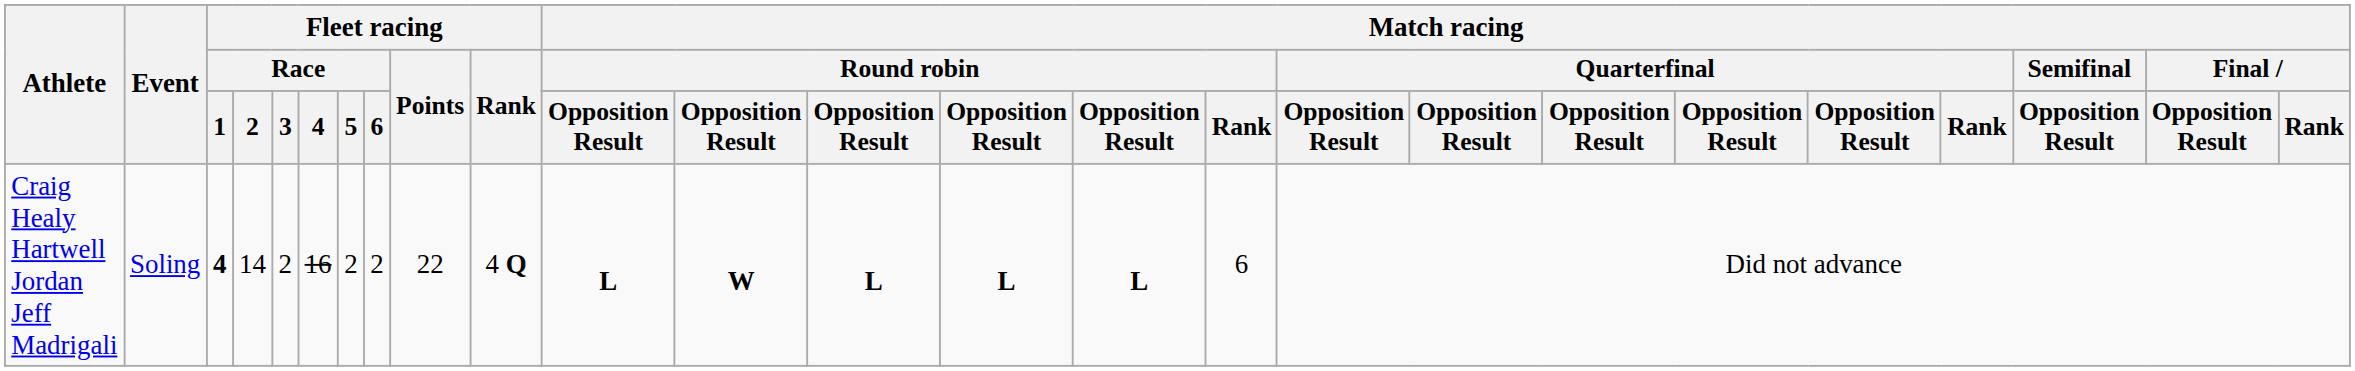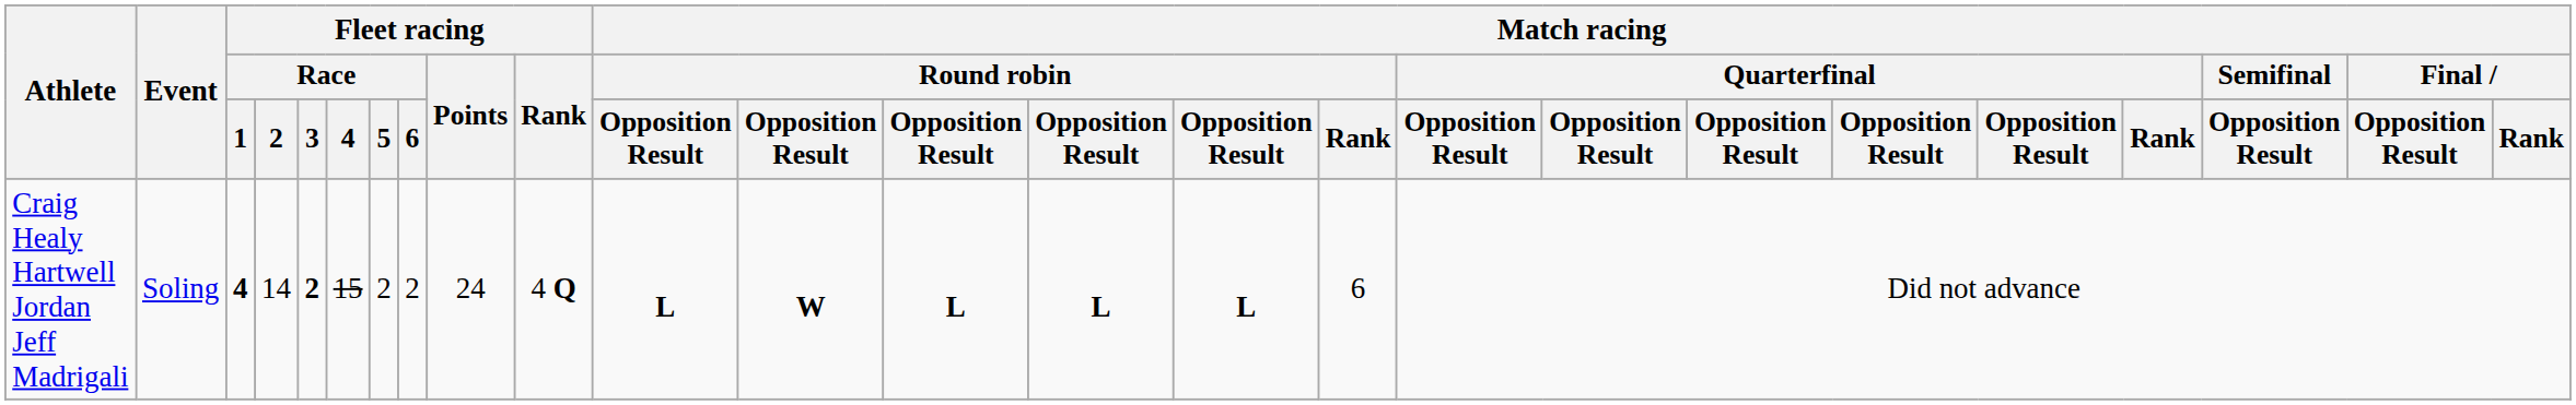 <table class=wikitable style=font-size:90%;text-align:center>
 <tr>
 <th rowspan=3>Athlete</th>
 <th rowspan=3>Event</th>
 <th colspan=8>Fleet racing</th>
 <th colspan=15>Match racing</th>
 </tr>
 <tr style=font-size:95%>
 <th colspan=6>Race</th>
 <th rowspan=2>Points</th>
 <th rowspan=2>Rank</th>
 <th colspan=6>Round robin</th>
 <th colspan=6>Quarterfinal</th>
 <th>Semifinal</th>
 <th colspan=2>Final / </th>
 </tr>
 <tr style=font-size:95%>
 <th>1</th>
 <th>2</th>
 <th>3</th>
 <th>4</th>
 <th>5</th>
 <th>6</th>
 <th>Opposition<br>Result</th>
 <th>Opposition<br>Result</th>
 <th>Opposition<br>Result</th>
 <th>Opposition<br>Result</th>
 <th>Opposition<br>Result</th>
 <th>Rank</th>
 <th>Opposition<br>Result</th>
 <th>Opposition<br>Result</th>
 <th>Opposition<br>Result</th>
 <th>Opposition<br>Result</th>
 <th>Opposition<br>Result</th>
 <th>Rank</th>
 <th>Opposition<br>Result</th>
 <th>Opposition<br>Result</th>
 <th>Rank</th>
 </tr>
 <tr>
 <td align=left><a href='#'>Craig Healy</a><br><a href='#'>Hartwell Jordan</a><br><a href='#'>Jeff Madrigali</a></td>
 <td align=left><a href='#'>Soling</a></td>
 <td><strong>4</strong></td>
 <td>14</td>
-<td>2</td>
-<td><s>16</s></td>
+<td><strong>2</strong></td>
+<td><s>15</s></td>
 <td>2</td>
 <td>2</td>
-<td>22</td>
+<td>24</td>
 <td>4 <strong>Q</strong></td>
 <td><br><strong>L</strong></td>
 <td><br><strong>W</strong></td>
 <td><br><strong>L</strong></td>
 <td><br><strong>L</strong></td>
 <td><br><strong>L</strong></td>
 <td>6</td>
 <td colspan=9>Did not advance</td>
 </tr>
 </table>
